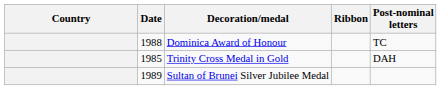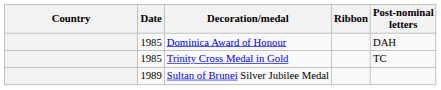 <table class="wikitable plainrowheaders">
 <tr>
 <th scope="col" style="width:12em;">Country</th>
 <th scope="col">Date</th>
 <th scope="col">Decoration/medal</th>
 <th scope="col">Ribbon</th>
 <th scope="col">Post-nominal<br>letters</th>
 </tr>
 <tr>
 <th scope="row"></th>
-<td>1988</td>
+<td>1985</td>
 <td><a href='#'>Dominica Award of Honour</a></td>
 <td style="padding-top:1em;"></td>
-<td>TC</td>
+<td>DAH</td>
 </tr>
 <tr>
 <th scope="row"></th>
 <td>1985</td>
 <td><a href='#'>Trinity Cross Medal in Gold</a></td>
 <td style="padding-top:1em;"></td>
-<td>DAH</td>
+<td>TC</td>
 </tr>
 <tr>
 <th scope="row"></th>
 <td>1989</td>
 <td><a href='#'>Sultan of Brunei</a> Silver Jubilee Medal</td>
 <td style="padding-top:1em;"></td>
 <td></td>
 </tr>
 </table>
